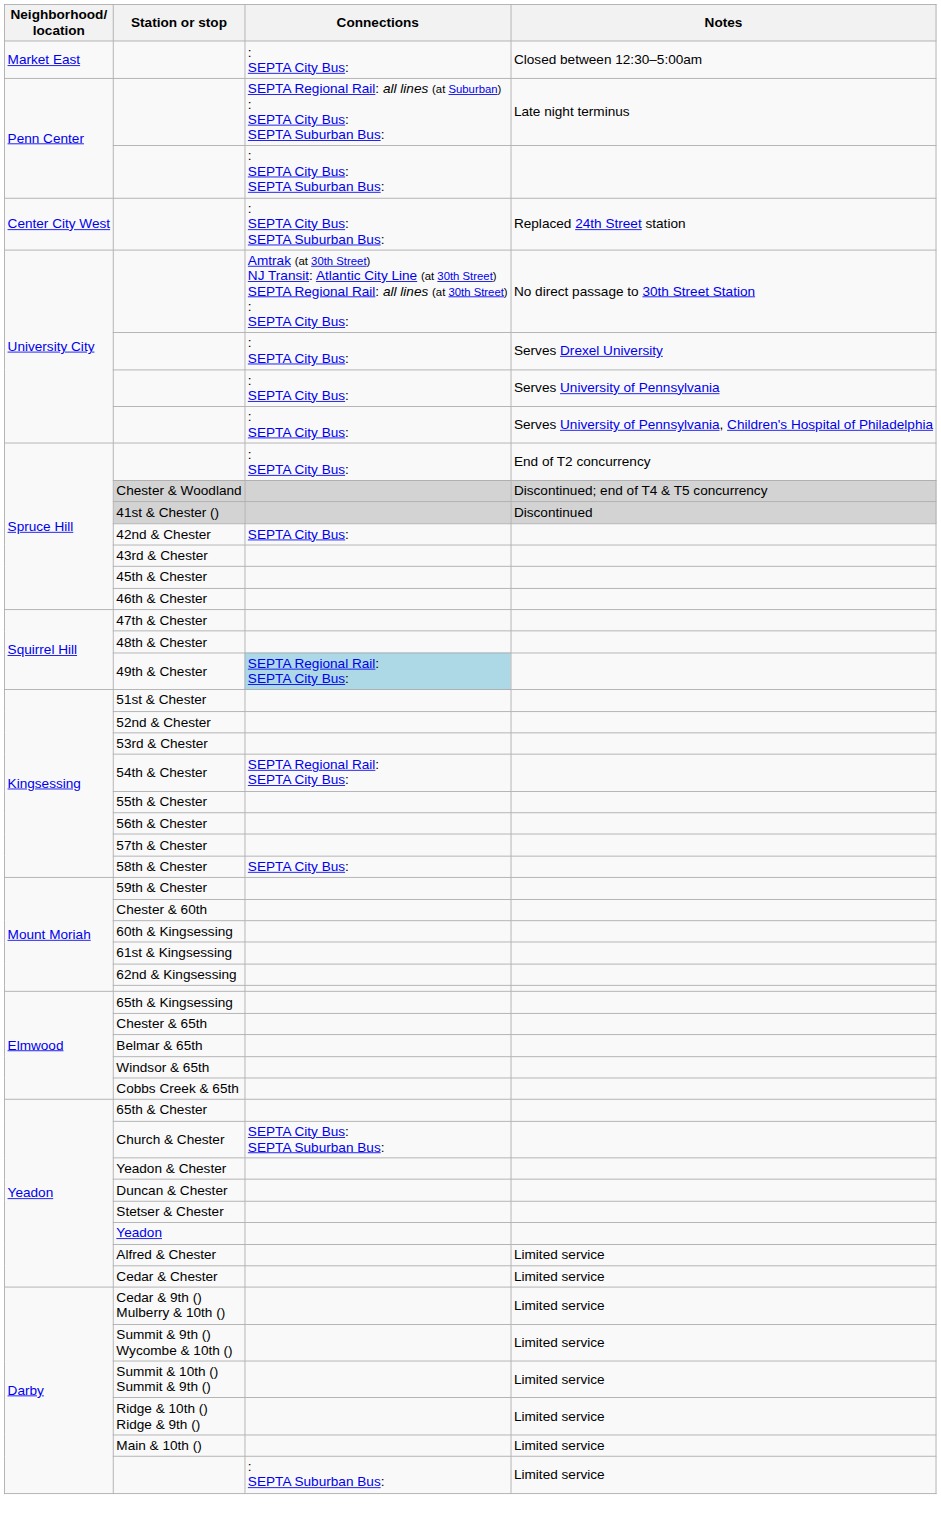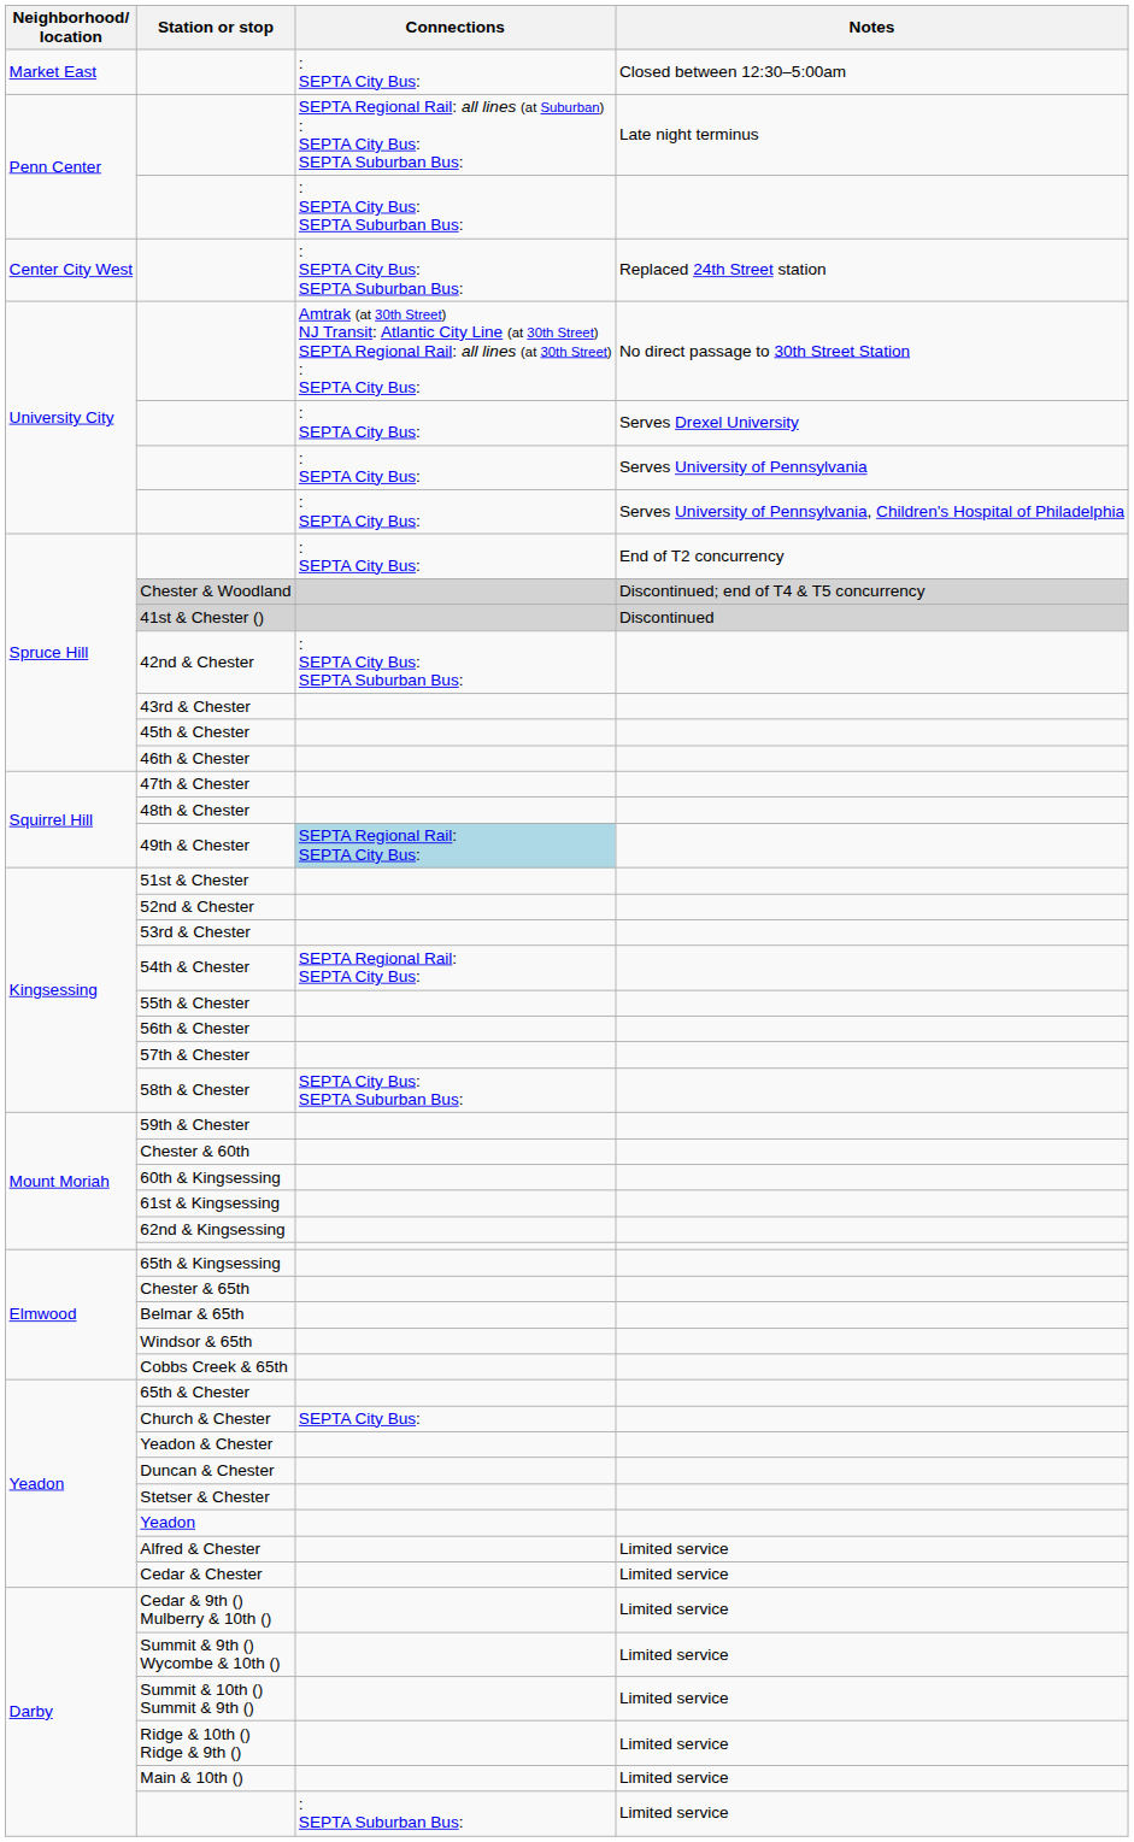 <table class="wikitable">
 <tr>
 <th>Neighborhood/<br>location</th>
 <th>Station or stop</th>
 <th>Connections</th>
 <th>Notes</th>
 </tr>
 <tr>
 <td><a href='#'>Market East</a></td>
 <td></td>
 <td>:     <br> <a href='#'>SEPTA City Bus</a>: </td>
 <td>Closed between 12:30–5:00am</td>
 </tr>
 <tr>
 <td rowspan=2><a href='#'>Penn Center</a></td>
 <td></td>
 <td> <a href='#'>SEPTA Regional Rail</a>: <em>all lines</em> <small>(at <a href='#'>Suburban</a>)</small><br>:      <br> <a href='#'>SEPTA City Bus</a>: <br> <a href='#'>SEPTA Suburban Bus</a>: </td>
 <td>Late night terminus</td>
 </tr>
 <tr>
 <td></td>
 <td>:    <br> <a href='#'>SEPTA City Bus</a>: <br> <a href='#'>SEPTA Suburban Bus</a>: </td>
 <td></td>
 </tr>
 <tr>
 <td><a href='#'>Center City West</a></td>
 <td></td>
 <td>:    <br> <a href='#'>SEPTA City Bus</a>: <br> <a href='#'>SEPTA Suburban Bus</a>: </td>
 <td>Replaced <a href='#'>24th Street</a> station</td>
 </tr>
 <tr>
 <td rowspan=4><a href='#'>University City</a></td>
 <td></td>
 <td> <a href='#'>Amtrak</a> <small>(at <a href='#'>30th Street</a>)</small><br> <a href='#'>NJ Transit</a>:  <a href='#'>Atlantic City Line</a> <small>(at <a href='#'>30th Street</a>)</small><br> <a href='#'>SEPTA Regional Rail</a>: <em>all lines</em> <small>(at <a href='#'>30th Street</a>)</small><br>:     <br> <a href='#'>SEPTA City Bus</a>: </td>
 <td>No direct passage to <a href='#'>30th Street Station</a></td>
 </tr>
 <tr>
 <td></td>
 <td>:    <br> <a href='#'>SEPTA City Bus</a>: </td>
 <td>Serves <a href='#'>Drexel University</a></td>
 </tr>
 <tr>
 <td></td>
 <td>:   <br> <a href='#'>SEPTA City Bus</a>: </td>
 <td>Serves <a href='#'>University of Pennsylvania</a></td>
 </tr>
 <tr>
 <td></td>
 <td>:   <br> <a href='#'>SEPTA City Bus</a>: </td>
 <td>Serves <a href='#'>University of Pennsylvania</a>, <a href='#'>Children's Hospital of Philadelphia</a></td>
 </tr>
 <tr>
 <td rowspan=7><a href='#'>Spruce Hill</a></td>
 <td></td>
 <td>:   <br> <a href='#'>SEPTA City Bus</a>: </td>
 <td>End of T2 concurrency</td>
 </tr>
 <tr bgcolor=lightgray>
 <td>Chester & Woodland</td>
 <td></td>
 <td>Discontinued; end of T4 & T5 concurrency</td>
 </tr>
 <tr bgcolor=lightgray>
 <td>41st & Chester ()</td>
 <td></td>
 <td>Discontinued</td>
 </tr>
 <tr>
 <td>42nd & Chester</td>
-<td> <a href='#'>SEPTA City Bus</a>: </td>
+<td>:    <br> <a href='#'>SEPTA City Bus</a>: <br> <a href='#'>SEPTA Suburban Bus</a>: </td>
 <td></td>
 </tr>
 <tr>
 <td>43rd & Chester</td>
 <td></td>
 <td></td>
 </tr>
 <tr>
 <td>45th & Chester</td>
 <td></td>
 <td></td>
 </tr>
 <tr>
 <td>46th & Chester</td>
 <td></td>
 <td></td>
 </tr>
 <tr>
 <td rowspan=3><a href='#'>Squirrel Hill</a></td>
 <td>47th & Chester</td>
 <td></td>
 <td></td>
 </tr>
 <tr>
 <td>48th & Chester</td>
 <td></td>
 <td></td>
 </tr>
 <tr>
 <td>49th & Chester</td>
 <td style="background: lightblue;"> <a href='#'>SEPTA Regional Rail</a>:  <br> <a href='#'>SEPTA City Bus</a>: </td>
 <td></td>
 </tr>
 <tr>
 <td rowspan=8><a href='#'>Kingsessing</a></td>
 <td>51st & Chester</td>
 <td></td>
 <td></td>
 </tr>
 <tr>
 <td>52nd & Chester</td>
 <td></td>
 <td></td>
 </tr>
 <tr>
 <td>53rd & Chester</td>
 <td></td>
 <td></td>
 </tr>
 <tr>
 <td>54th & Chester</td>
 <td> <a href='#'>SEPTA Regional Rail</a>:  <br> <a href='#'>SEPTA City Bus</a>: </td>
 <td></td>
 </tr>
 <tr>
 <td>55th & Chester</td>
 <td></td>
 <td></td>
 </tr>
 <tr>
 <td>56th & Chester</td>
 <td></td>
 <td></td>
 </tr>
 <tr>
 <td>57th & Chester</td>
 <td></td>
 <td></td>
 </tr>
 <tr>
 <td>58th & Chester</td>
-<td> <a href='#'>SEPTA City Bus</a>: </td>
+<td> <a href='#'>SEPTA City Bus</a>: <br> <a href='#'>SEPTA Suburban Bus</a>: </td>
 <td></td>
 </tr>
 <tr>
 <td rowspan=6><a href='#'>Mount Moriah</a></td>
 <td>59th & Chester</td>
 <td></td>
 <td></td>
 </tr>
 <tr>
 <td>Chester & 60th</td>
 <td></td>
 <td></td>
 </tr>
 <tr>
 <td>60th & Kingsessing</td>
 <td></td>
 <td></td>
 </tr>
 <tr>
 <td>61st & Kingsessing</td>
 <td></td>
 <td></td>
 </tr>
 <tr>
 <td>62nd & Kingsessing</td>
 <td></td>
 <td></td>
 </tr>
 <tr>
 <td></td>
 <td></td>
 <td></td>
 </tr>
 <tr>
 <td rowspan=5><a href='#'>Elmwood</a></td>
 <td>65th & Kingsessing</td>
 <td></td>
 <td></td>
 </tr>
 <tr>
 <td>Chester & 65th</td>
 <td></td>
 <td></td>
 </tr>
 <tr>
 <td>Belmar & 65th</td>
 <td></td>
 <td></td>
 </tr>
 <tr>
 <td>Windsor & 65th</td>
 <td></td>
 <td></td>
 </tr>
 <tr>
 <td>Cobbs Creek & 65th</td>
 <td></td>
 <td></td>
 </tr>
 <tr>
 <td rowspan="8"><a href='#'>Yeadon</a></td>
 <td>65th & Chester</td>
 <td></td>
 <td></td>
 </tr>
 <tr>
 <td>Church & Chester</td>
-<td> <a href='#'>SEPTA City Bus</a>: <br> <a href='#'>SEPTA Suburban Bus</a>: </td>
+<td> <a href='#'>SEPTA City Bus</a>: </td>
 <td></td>
 </tr>
 <tr>
 <td>Yeadon & Chester</td>
 <td></td>
 <td></td>
 </tr>
 <tr>
 <td>Duncan & Chester</td>
 <td></td>
 <td></td>
 </tr>
 <tr>
 <td>Stetser & Chester</td>
 <td></td>
 <td></td>
 </tr>
 <tr>
 <td><a href='#'>Yeadon</a></td>
 <td></td>
 <td></td>
 </tr>
 <tr>
 <td>Alfred & Chester</td>
 <td></td>
 <td>Limited service</td>
 </tr>
 <tr>
 <td>Cedar & Chester</td>
 <td></td>
 <td>Limited service</td>
 </tr>
 <tr>
 <td rowspan="6"><a href='#'>Darby</a></td>
 <td>Cedar & 9th ()<br>Mulberry & 10th ()</td>
 <td></td>
 <td>Limited service</td>
 </tr>
 <tr>
 <td>Summit & 9th ()<br>Wycombe & 10th ()</td>
 <td></td>
 <td>Limited service</td>
 </tr>
 <tr>
 <td>Summit & 10th ()<br>Summit & 9th ()</td>
 <td></td>
 <td>Limited service</td>
 </tr>
 <tr>
 <td>Ridge & 10th ()<br>Ridge & 9th ()</td>
 <td></td>
 <td>Limited service</td>
 </tr>
 <tr>
 <td>Main & 10th ()</td>
 <td></td>
 <td>Limited service</td>
 </tr>
 <tr>
 <td></td>
 <td>: <br> <a href='#'>SEPTA Suburban Bus</a>: </td>
 <td>Limited service</td>
 </tr>
 </table>
